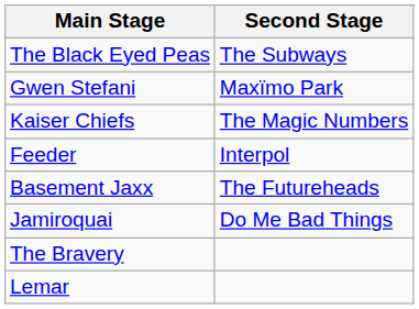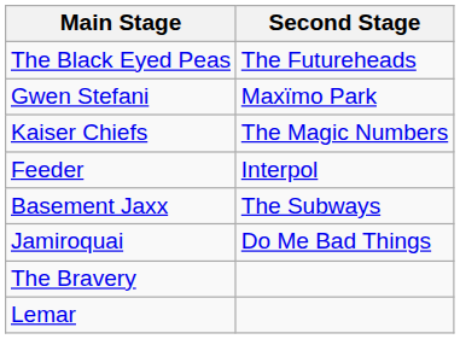 <table Class="wikitable">
 <tr>
 <th>Main Stage</th>
 <th>Second Stage</th>
 </tr>
 <tr>
 <td><a href='#'>The Black Eyed Peas</a></td>
-<td><a href='#'>The Subways</a></td>
+<td><a href='#'>The Futureheads</a></td>
 </tr>
 <tr>
 <td><a href='#'>Gwen Stefani</a></td>
 <td><a href='#'>Maxïmo Park</a></td>
 </tr>
 <tr>
 <td><a href='#'>Kaiser Chiefs</a></td>
 <td><a href='#'>The Magic Numbers</a></td>
 </tr>
 <tr>
 <td><a href='#'>Feeder</a></td>
 <td><a href='#'>Interpol</a></td>
 </tr>
 <tr>
 <td><a href='#'>Basement Jaxx</a></td>
-<td><a href='#'>The Futureheads</a></td>
+<td><a href='#'>The Subways</a></td>
 </tr>
 <tr>
 <td><a href='#'>Jamiroquai</a></td>
 <td><a href='#'>Do Me Bad Things</a></td>
 </tr>
 <tr>
 <td><a href='#'>The Bravery</a></td>
 <td></td>
 </tr>
 <tr>
 <td><a href='#'>Lemar</a></td>
 <td></td>
 </tr>
 </table>
